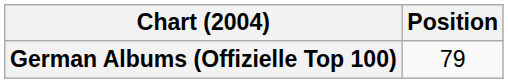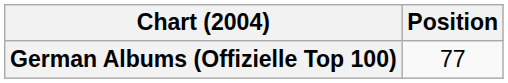 <table class="wikitable plainrowheaders" style="text-align:center">
 <tr>
 <th scope="col">Chart (2004)</th>
 <th scope="col">Position</th>
 </tr>
 <tr>
 <th scope="row">German Albums (Offizielle Top 100)</th>
-<td>79</td>
+<td>77</td>
 </tr>
 </table>
